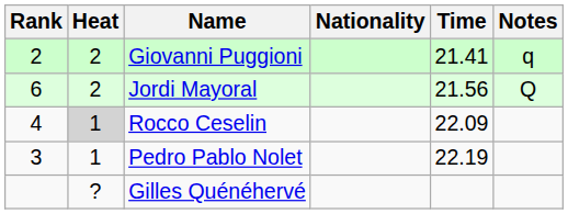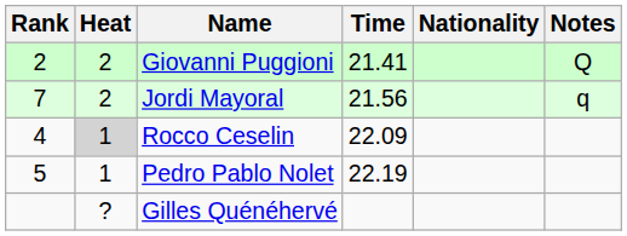 <table class="wikitable sortable" style="text-align:center">
 <tr>
 <th>Rank</th>
 <th>Heat</th>
 <th>Name</th>
+<th>Time</th>
 <th>Nationality</th>
-<th>Time</th>
 <th>Notes</th>
 </tr>
 <tr bgcolor=ccffcc>
 <td>2</td>
 <td>2</td>
 <td align=left><a href='#'>Giovanni Puggioni</a></td>
+<td>21.41</td>
 <td align=left></td>
-<td>21.41</td>
-<td>q</td>
+<td>Q</td>
 </tr>
 <tr bgcolor=ddffdd>
-<td>6</td>
+<td>7</td>
 <td>2</td>
 <td align=left><a href='#'>Jordi Mayoral</a></td>
+<td>21.56</td>
 <td align=left></td>
-<td>21.56</td>
-<td>Q</td>
+<td>q</td>
 </tr>
 <tr>
 <td>4</td>
 <td style="background: lightgrey;">1</td>
 <td align=left><a href='#'>Rocco Ceselin</a></td>
+<td>22.09</td>
 <td align=left></td>
-<td>22.09</td>
 <td></td>
 </tr>
 <tr>
-<td>3</td>
+<td>5</td>
 <td>1</td>
 <td align=left><a href='#'>Pedro Pablo Nolet</a></td>
+<td>22.19</td>
 <td align=left></td>
-<td>22.19</td>
 <td></td>
 </tr>
 <tr>
 <td></td>
 <td>?</td>
 <td align=left><a href='#'>Gilles Quénéhervé</a></td>
+<td></td>
 <td align=left></td>
-<td></td>
 <td></td>
 </tr>
 </table>
